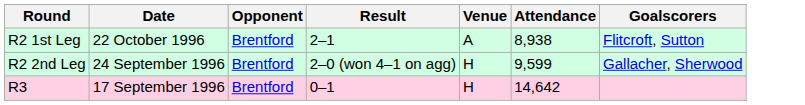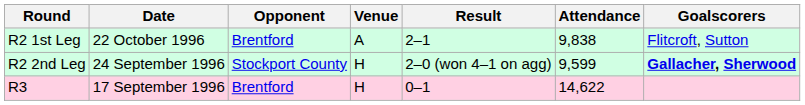 <table class="wikitable">
 <tr>
 <th>Round</th>
 <th>Date</th>
 <th>Opponent</th>
+<th>Venue</th>
 <th>Result</th>
-<th>Venue</th>
 <th>Attendance</th>
 <th>Goalscorers</th>
 </tr>
 <tr style="background-color: #d0ffe3;">
 <td>R2 1st Leg</td>
 <td>22 October 1996</td>
 <td><a href='#'>Brentford</a></td>
+<td>A</td>
 <td>2–1</td>
-<td>A</td>
-<td>8,938</td>
+<td>9,838</td>
 <td><a href='#'>Flitcroft</a>, <a href='#'>Sutton</a></td>
 </tr>
 <tr style="background-color: #d0ffe3;">
 <td>R2 2nd Leg</td>
 <td>24 September 1996</td>
-<td><a href='#'>Brentford</a></td>
+<td><a href='#'>Stockport County</a></td>
+<td>H</td>
 <td>2–0 (won 4–1 on agg)</td>
-<td>H</td>
 <td>9,599</td>
-<td><a href='#'>Gallacher</a>, <a href='#'>Sherwood</a></td>
+<td><strong><a href='#'>Gallacher</a>, <a href='#'>Sherwood</a></strong></td>
 </tr>
 <tr style="background-color: #ffd0e3;">
 <td>R3</td>
 <td>17 September 1996</td>
 <td><a href='#'>Brentford</a></td>
+<td>H</td>
 <td>0–1</td>
-<td>H</td>
-<td>14,642</td>
+<td>14,622</td>
 <td></td>
 </tr>
 </table>
